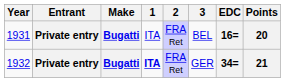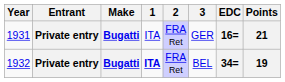 <table class="wikitable" style="text-align:center; font-size:95%">
 <tr>
 <th>Year</th>
 <th>Entrant</th>
 <th>Make</th>
 <th>1</th>
 <th>2</th>
 <th>3</th>
 <th>EDC</th>
 <th>Points</th>
 </tr>
 <tr>
 <td><a href='#'>1931</a></td>
 <th>Private entry</th>
 <th><a href='#'>Bugatti</a></th>
 <td><a href='#'>ITA</a><br><small></small></td>
 <td style="background:#cfcfff;"><a href='#'>FRA</a><br><small>Ret</small></td>
-<td><a href='#'>BEL</a><br><small></small></td>
+<td><a href='#'>GER</a><br><small></small></td>
 <th>16=</th>
-<th>20</th>
+<th>21</th>
 </tr>
 <tr>
 <td><a href='#'>1932</a></td>
 <th>Private entry</th>
 <th><a href='#'>Bugatti</a></th>
 <td><strong><a href='#'>ITA</a><br><small></small></strong></td>
 <td style="background:#cfcfff;"><a href='#'>FRA</a><br><small>Ret</small></td>
-<td><a href='#'>GER</a><br><small></small></td>
+<td><a href='#'>BEL</a><br><small></small></td>
 <th>34=</th>
-<th>21</th>
+<th>19</th>
 </tr>
 </table>
